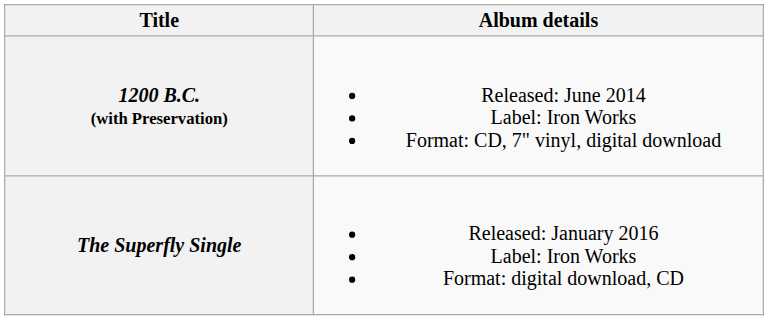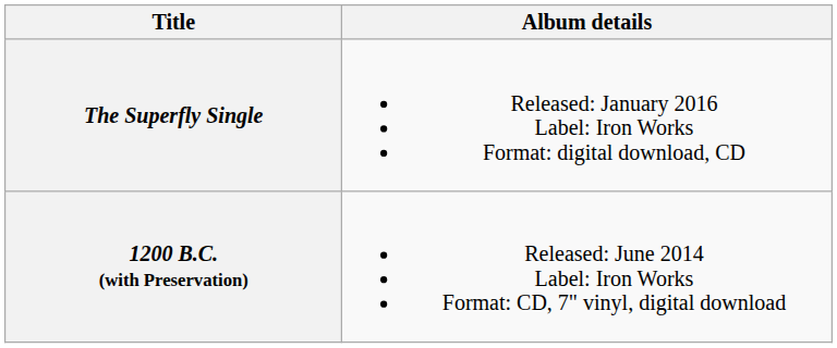 <table class="wikitable plainrowheaders" style="text-align:center;">
 <tr>
 <th scope="col" style="width:15em;">Title</th>
 <th scope="col" style="width:22em;">Album details</th>
 </tr>
 <tr>
+<th scope="row"><em>The Superfly Single</em></th>
+<td><br><ul><li>Released: January 2016</li><li>Label: Iron Works</li><li>Format: digital download, CD</li></ul></td>
+</tr>
+<tr>
 <th scope="row"><em>1200 B.C.</em><br><small>(with Preservation)</small></th>
 <td><br><ul><li>Released: June 2014</li><li>Label: Iron Works</li><li>Format: CD, 7" vinyl, digital download</li></ul></td>
 </tr>
-<tr>
-<th scope="row"><em>The Superfly Single</em></th>
-<td><br><ul><li>Released: January 2016</li><li>Label: Iron Works</li><li>Format: digital download, CD</li></ul></td>
-</tr>
 </table>
